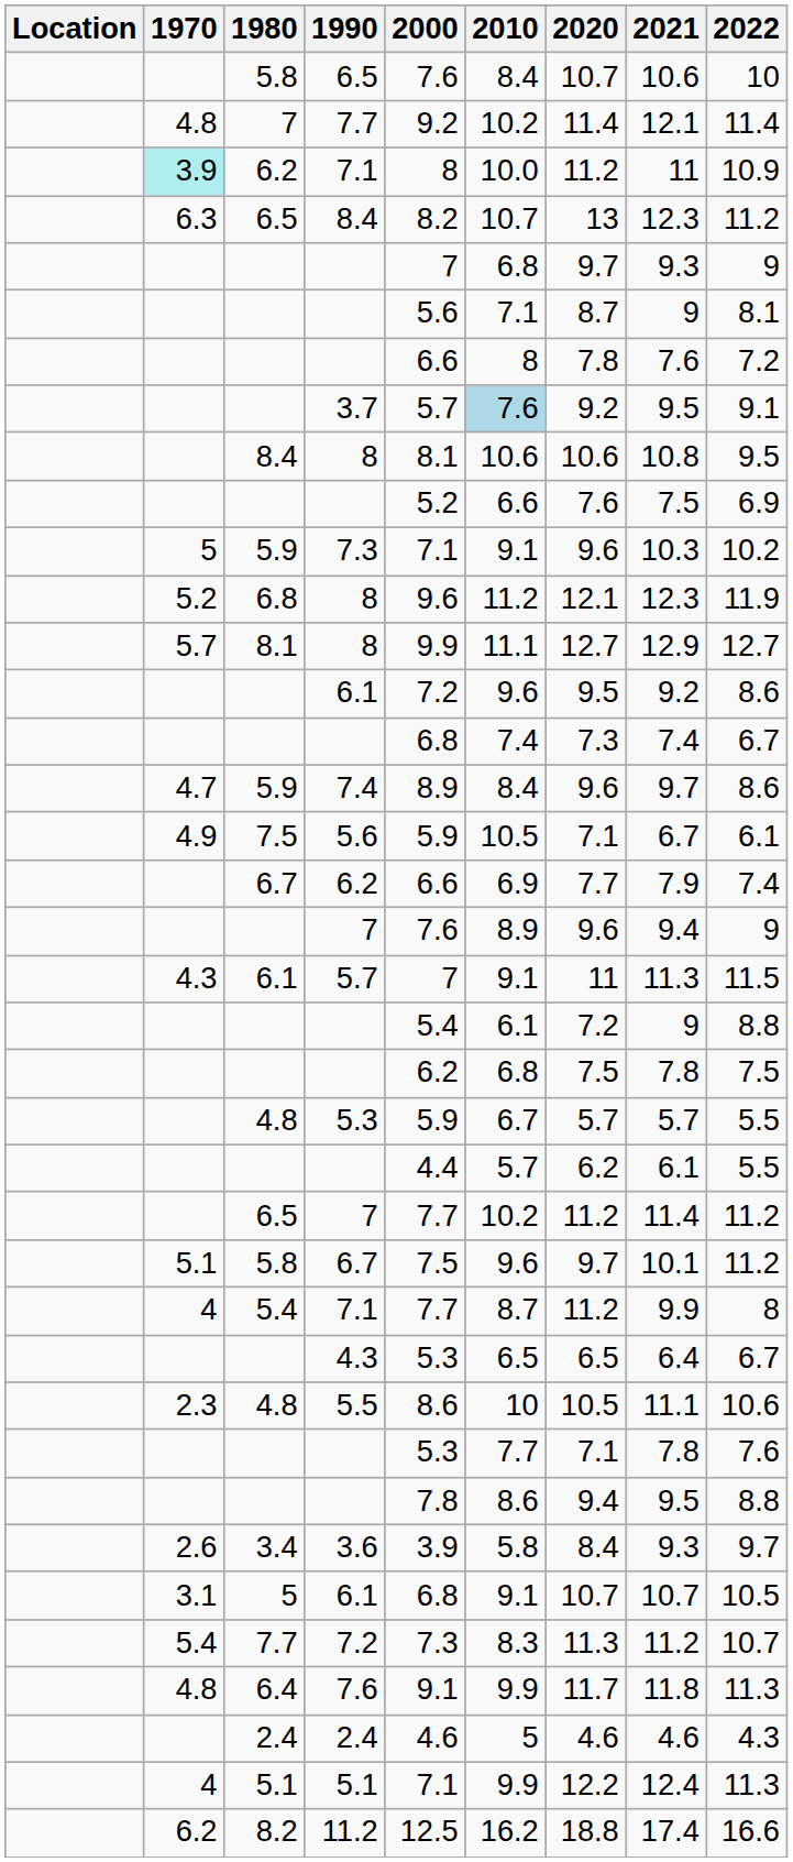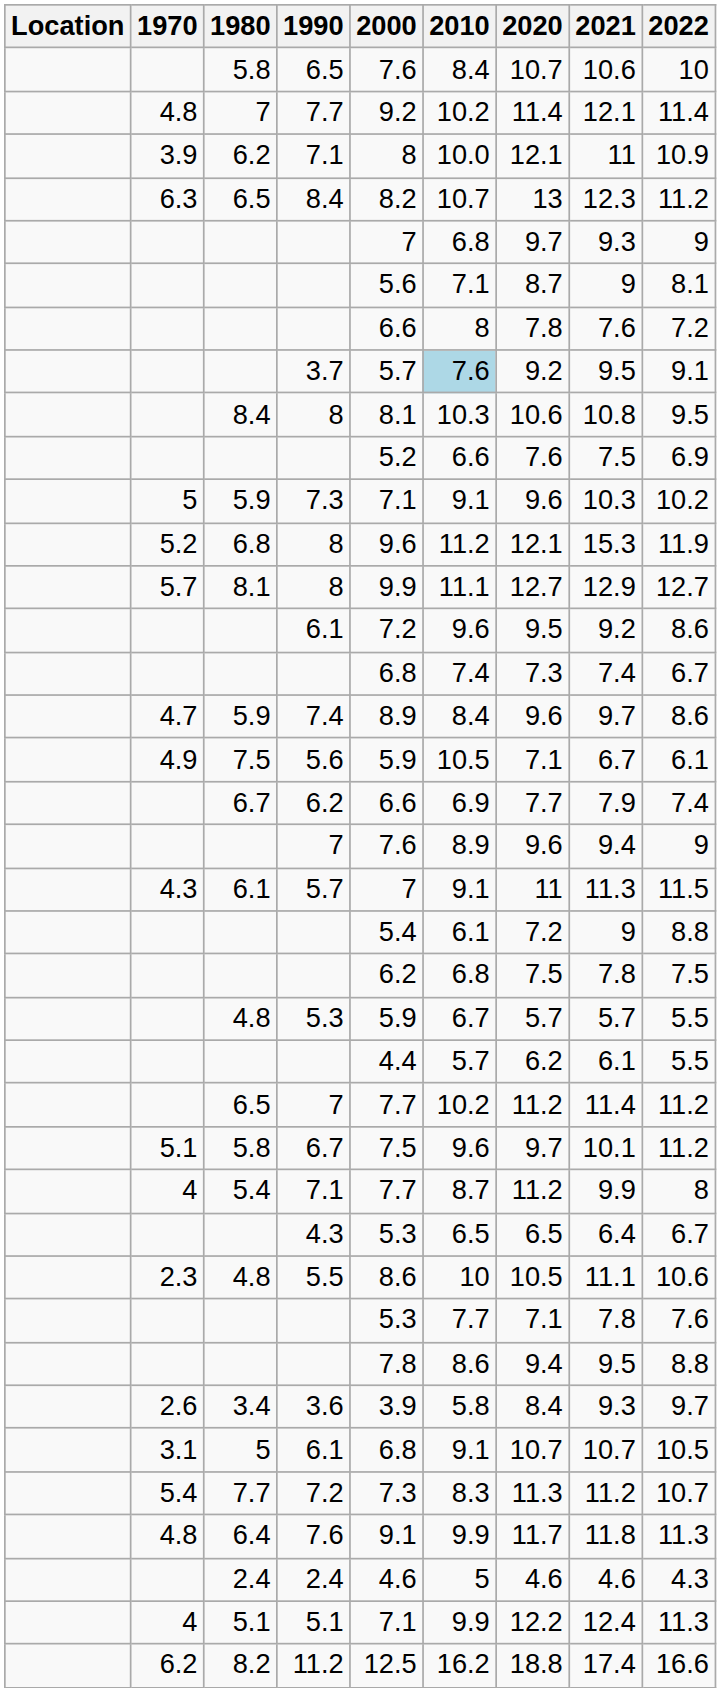 <table class="wikitable sortable static-row-numbers sort-under mw-datatable sticky-table-head sticky-table-col1" style="text-align:right;">
 <tr>
 <th>Location</th>
 <th>1970</th>
 <th>1980</th>
 <th>1990</th>
 <th>2000</th>
 <th>2010</th>
 <th>2020</th>
 <th>2021</th>
 <th>2022</th>
 </tr>
 <tr>
 <td></td>
 <td></td>
 <td>5.8</td>
 <td>6.5</td>
 <td>7.6</td>
 <td>8.4</td>
 <td>10.7</td>
 <td>10.6</td>
 <td>10</td>
 </tr>
 <tr>
 <td></td>
 <td>4.8</td>
 <td>7</td>
 <td>7.7</td>
 <td>9.2</td>
 <td>10.2</td>
 <td>11.4</td>
 <td>12.1</td>
 <td>11.4</td>
 </tr>
 <tr>
 <td></td>
-<td style="background: paleturquoise;">3.9</td>
+<td>3.9</td>
 <td>6.2</td>
 <td>7.1</td>
 <td>8</td>
 <td>10.0</td>
-<td>11.2</td>
+<td>12.1</td>
 <td>11</td>
 <td>10.9</td>
 </tr>
 <tr>
 <td></td>
 <td>6.3</td>
 <td>6.5</td>
 <td>8.4</td>
 <td>8.2</td>
 <td>10.7</td>
 <td>13</td>
 <td>12.3</td>
 <td>11.2</td>
 </tr>
 <tr>
 <td></td>
 <td></td>
 <td></td>
 <td></td>
 <td>7</td>
 <td>6.8</td>
 <td>9.7</td>
 <td>9.3</td>
 <td>9</td>
 </tr>
 <tr>
 <td></td>
 <td></td>
 <td></td>
 <td></td>
 <td>5.6</td>
 <td>7.1</td>
 <td>8.7</td>
 <td>9</td>
 <td>8.1</td>
 </tr>
 <tr>
 <td></td>
 <td></td>
 <td></td>
 <td></td>
 <td>6.6</td>
 <td>8</td>
 <td>7.8</td>
 <td>7.6</td>
 <td>7.2</td>
 </tr>
 <tr>
 <td></td>
 <td></td>
 <td></td>
 <td>3.7</td>
 <td>5.7</td>
 <td style="background: lightblue;">7.6</td>
 <td>9.2</td>
 <td>9.5</td>
 <td>9.1</td>
 </tr>
 <tr>
 <td></td>
 <td></td>
 <td>8.4</td>
 <td>8</td>
 <td>8.1</td>
-<td>10.6</td>
+<td>10.3</td>
 <td>10.6</td>
 <td>10.8</td>
 <td>9.5</td>
 </tr>
 <tr>
 <td></td>
 <td></td>
 <td></td>
 <td></td>
 <td>5.2</td>
 <td>6.6</td>
 <td>7.6</td>
 <td>7.5</td>
 <td>6.9</td>
 </tr>
 <tr>
 <td></td>
 <td>5</td>
 <td>5.9</td>
 <td>7.3</td>
 <td>7.1</td>
 <td>9.1</td>
 <td>9.6</td>
 <td>10.3</td>
 <td>10.2</td>
 </tr>
 <tr>
 <td></td>
 <td>5.2</td>
 <td>6.8</td>
 <td>8</td>
 <td>9.6</td>
 <td>11.2</td>
 <td>12.1</td>
-<td>12.3</td>
+<td>15.3</td>
 <td>11.9</td>
 </tr>
 <tr>
 <td></td>
 <td>5.7</td>
 <td>8.1</td>
 <td>8</td>
 <td>9.9</td>
 <td>11.1</td>
 <td>12.7</td>
 <td>12.9</td>
 <td>12.7</td>
 </tr>
 <tr>
 <td></td>
 <td></td>
 <td></td>
 <td>6.1</td>
 <td>7.2</td>
 <td>9.6</td>
 <td>9.5</td>
 <td>9.2</td>
 <td>8.6</td>
 </tr>
 <tr>
 <td></td>
 <td></td>
 <td></td>
 <td></td>
 <td>6.8</td>
 <td>7.4</td>
 <td>7.3</td>
 <td>7.4</td>
 <td>6.7</td>
 </tr>
 <tr>
 <td></td>
 <td>4.7</td>
 <td>5.9</td>
 <td>7.4</td>
 <td>8.9</td>
 <td>8.4</td>
 <td>9.6</td>
 <td>9.7</td>
 <td>8.6</td>
 </tr>
 <tr>
 <td></td>
 <td>4.9</td>
 <td>7.5</td>
 <td>5.6</td>
 <td>5.9</td>
 <td>10.5</td>
 <td>7.1</td>
 <td>6.7</td>
 <td>6.1</td>
 </tr>
 <tr>
 <td></td>
 <td></td>
 <td>6.7</td>
 <td>6.2</td>
 <td>6.6</td>
 <td>6.9</td>
 <td>7.7</td>
 <td>7.9</td>
 <td>7.4</td>
 </tr>
 <tr>
 <td></td>
 <td></td>
 <td></td>
 <td>7</td>
 <td>7.6</td>
 <td>8.9</td>
 <td>9.6</td>
 <td>9.4</td>
 <td>9</td>
 </tr>
 <tr>
 <td></td>
 <td>4.3</td>
 <td>6.1</td>
 <td>5.7</td>
 <td>7</td>
 <td>9.1</td>
 <td>11</td>
 <td>11.3</td>
 <td>11.5</td>
 </tr>
 <tr>
 <td></td>
 <td></td>
 <td></td>
 <td></td>
 <td>5.4</td>
 <td>6.1</td>
 <td>7.2</td>
 <td>9</td>
 <td>8.8</td>
 </tr>
 <tr>
 <td></td>
 <td></td>
 <td></td>
 <td></td>
 <td>6.2</td>
 <td>6.8</td>
 <td>7.5</td>
 <td>7.8</td>
 <td>7.5</td>
 </tr>
 <tr>
 <td></td>
 <td></td>
 <td>4.8</td>
 <td>5.3</td>
 <td>5.9</td>
 <td>6.7</td>
 <td>5.7</td>
 <td>5.7</td>
 <td>5.5</td>
 </tr>
 <tr>
 <td></td>
 <td></td>
 <td></td>
 <td></td>
 <td>4.4</td>
 <td>5.7</td>
 <td>6.2</td>
 <td>6.1</td>
 <td>5.5</td>
 </tr>
 <tr>
 <td></td>
 <td></td>
 <td>6.5</td>
 <td>7</td>
 <td>7.7</td>
 <td>10.2</td>
 <td>11.2</td>
 <td>11.4</td>
 <td>11.2</td>
 </tr>
 <tr>
 <td></td>
 <td>5.1</td>
 <td>5.8</td>
 <td>6.7</td>
 <td>7.5</td>
 <td>9.6</td>
 <td>9.7</td>
 <td>10.1</td>
 <td>11.2</td>
 </tr>
 <tr>
 <td></td>
 <td>4</td>
 <td>5.4</td>
 <td>7.1</td>
 <td>7.7</td>
 <td>8.7</td>
 <td>11.2</td>
 <td>9.9</td>
 <td>8</td>
 </tr>
 <tr>
 <td></td>
 <td></td>
 <td></td>
 <td>4.3</td>
 <td>5.3</td>
 <td>6.5</td>
 <td>6.5</td>
 <td>6.4</td>
 <td>6.7</td>
 </tr>
 <tr>
 <td></td>
 <td>2.3</td>
 <td>4.8</td>
 <td>5.5</td>
 <td>8.6</td>
 <td>10</td>
 <td>10.5</td>
 <td>11.1</td>
 <td>10.6</td>
 </tr>
 <tr>
 <td></td>
 <td></td>
 <td></td>
 <td></td>
 <td>5.3</td>
 <td>7.7</td>
 <td>7.1</td>
 <td>7.8</td>
 <td>7.6</td>
 </tr>
 <tr>
 <td></td>
 <td></td>
 <td></td>
 <td></td>
 <td>7.8</td>
 <td>8.6</td>
 <td>9.4</td>
 <td>9.5</td>
 <td>8.8</td>
 </tr>
 <tr>
 <td></td>
 <td>2.6</td>
 <td>3.4</td>
 <td>3.6</td>
 <td>3.9</td>
 <td>5.8</td>
 <td>8.4</td>
 <td>9.3</td>
 <td>9.7</td>
 </tr>
 <tr>
 <td></td>
 <td>3.1</td>
 <td>5</td>
 <td>6.1</td>
 <td>6.8</td>
 <td>9.1</td>
 <td>10.7</td>
 <td>10.7</td>
 <td>10.5</td>
 </tr>
 <tr>
 <td></td>
 <td>5.4</td>
 <td>7.7</td>
 <td>7.2</td>
 <td>7.3</td>
 <td>8.3</td>
 <td>11.3</td>
 <td>11.2</td>
 <td>10.7</td>
 </tr>
 <tr>
 <td></td>
 <td>4.8</td>
 <td>6.4</td>
 <td>7.6</td>
 <td>9.1</td>
 <td>9.9</td>
 <td>11.7</td>
 <td>11.8</td>
 <td>11.3</td>
 </tr>
 <tr>
 <td></td>
 <td></td>
 <td>2.4</td>
 <td>2.4</td>
 <td>4.6</td>
 <td>5</td>
 <td>4.6</td>
 <td>4.6</td>
 <td>4.3</td>
 </tr>
 <tr>
 <td></td>
 <td>4</td>
 <td>5.1</td>
 <td>5.1</td>
 <td>7.1</td>
 <td>9.9</td>
 <td>12.2</td>
 <td>12.4</td>
 <td>11.3</td>
 </tr>
 <tr>
 <td></td>
 <td>6.2</td>
 <td>8.2</td>
 <td>11.2</td>
 <td>12.5</td>
 <td>16.2</td>
 <td>18.8</td>
 <td>17.4</td>
 <td>16.6</td>
 </tr>
 </table>
